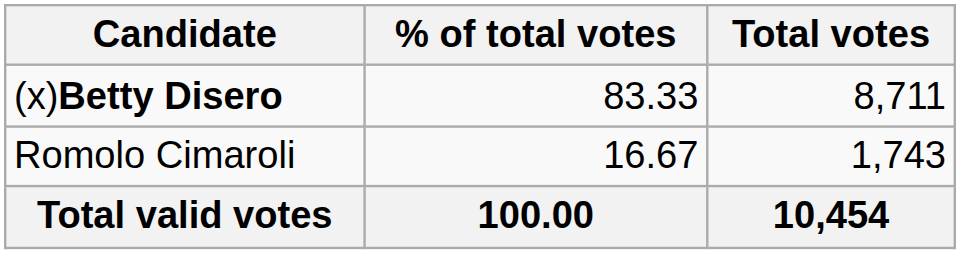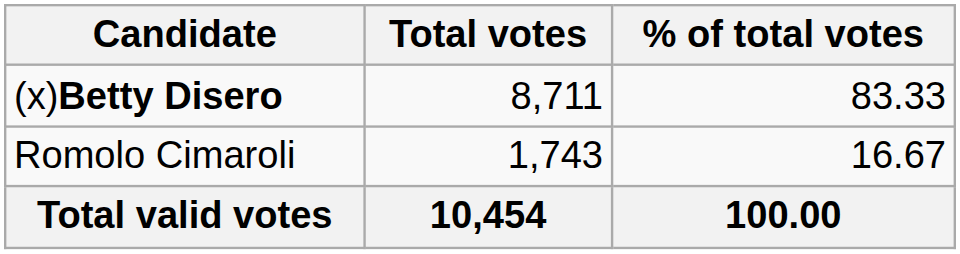 <table class="wikitable" width="400">
 <tr>
 <th align="left">Candidate</th>
+<th align="right">Total votes</th>
 <th align="right">% of total votes</th>
-<th align="right">Total votes</th>
 </tr>
 <tr>
 <td align="left">(x)<strong>Betty Disero</strong></td>
+<td align="right">8,711</td>
 <td align="right">83.33</td>
-<td align="right">8,711</td>
 </tr>
 <tr>
 <td align="left">Romolo Cimaroli</td>
+<td align="right">1,743</td>
 <td align="right">16.67</td>
-<td align="right">1,743</td>
 </tr>
 <tr bgcolor="#EEEEEE">
 <th align="left">Total valid votes</th>
+<th align="right">10,454</th>
 <th align="right">100.00</th>
-<th align="right">10,454</th>
 </tr>
 </table>
